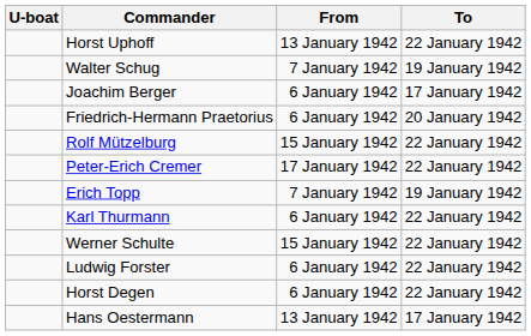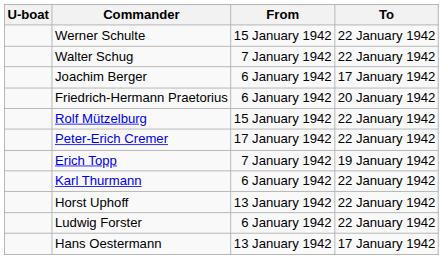 <table class="wikitable">
 <tr>
 <th>U-boat</th>
 <th>Commander</th>
 <th>From</th>
 <th>To</th>
 </tr>
 <tr>
 <td align="center"></td>
-<td align="left">Horst Uphoff</td>
-<td align="right">13 January 1942</td>
+<td align="left">Werner Schulte</td>
+<td align="right">15 January 1942</td>
 <td align="right">22 January 1942</td>
 </tr>
 <tr>
 <td align="center"></td>
 <td align="left">Walter Schug</td>
 <td align="right">7 January 1942</td>
-<td align="right">19 January 1942</td>
+<td align="right">22 January 1942</td>
 </tr>
 <tr>
 <td align="center"></td>
 <td align="left">Joachim Berger</td>
 <td align="right">6 January 1942</td>
 <td align="right">17 January 1942</td>
 </tr>
 <tr>
 <td align="center"></td>
 <td align="left">Friedrich-Hermann Praetorius</td>
 <td align="right">6 January 1942</td>
 <td align="right">20 January 1942</td>
 </tr>
 <tr>
 <td align="center"></td>
 <td align="left"><a href='#'>Rolf Mützelburg</a></td>
 <td align="right">15 January 1942</td>
 <td align="right">22 January 1942</td>
 </tr>
 <tr>
 <td align="center"></td>
 <td align="left"><a href='#'>Peter-Erich Cremer</a></td>
 <td align="right">17 January 1942</td>
 <td align="right">22 January 1942</td>
 </tr>
 <tr>
 <td align="center"></td>
 <td align="left"><a href='#'>Erich Topp</a></td>
 <td align="right">7 January 1942</td>
 <td align="right">19 January 1942</td>
 </tr>
 <tr>
 <td align="center"></td>
 <td align="left"><a href='#'>Karl Thurmann</a></td>
 <td align="right">6 January 1942</td>
 <td align="right">22 January 1942</td>
 </tr>
 <tr>
 <td align="center"></td>
-<td align="left">Werner Schulte</td>
-<td align="right">15 January 1942</td>
+<td align="left">Horst Uphoff</td>
+<td align="right">13 January 1942</td>
 <td align="right">22 January 1942</td>
 </tr>
 <tr>
 <td align="center"></td>
 <td align="left">Ludwig Forster</td>
 <td align="right">6 January 1942</td>
 <td align="right">22 January 1942</td>
 </tr>
 <tr>
 <td align="center"></td>
-<td align="left">Horst Degen</td>
-<td align="right">6 January 1942</td>
-<td align="right">22 January 1942</td>
-</tr>
-<tr>
-<td align="center"></td>
 <td align="left">Hans Oestermann</td>
 <td align="right">13 January 1942</td>
 <td align="right">17 January 1942</td>
 </tr>
 </table>
